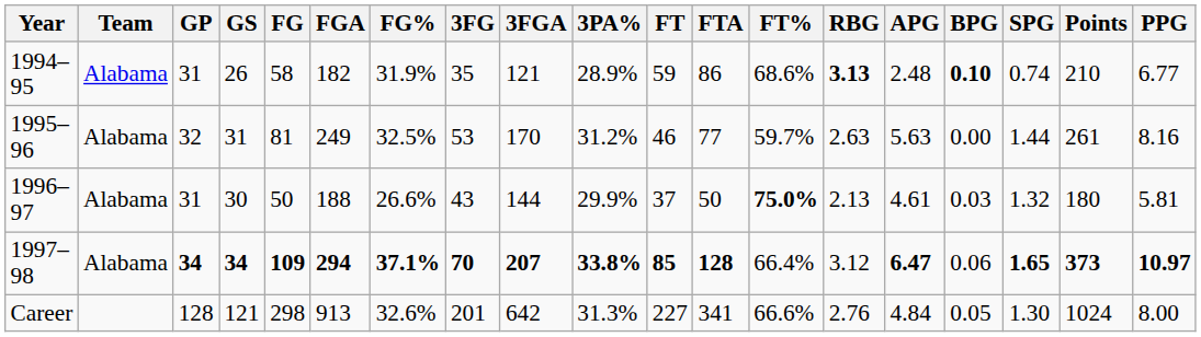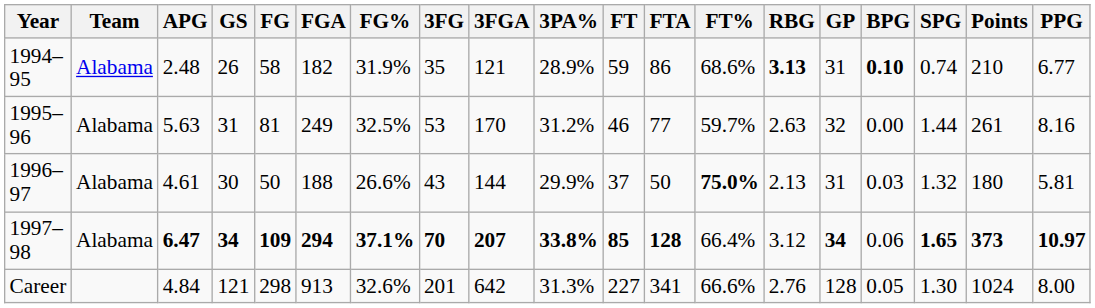 <table class="wikitable">
 <tr>
 <th>Year</th>
 <th>Team</th>
-<th>GP</th>
+<th>APG</th>
 <th>GS</th>
 <th>FG</th>
 <th>FGA</th>
 <th>FG%</th>
 <th>3FG</th>
 <th>3FGA</th>
 <th>3PA%</th>
 <th>FT</th>
 <th>FTA</th>
 <th>FT%</th>
 <th>RBG</th>
-<th>APG</th>
+<th>GP</th>
 <th>BPG</th>
 <th>SPG</th>
 <th>Points</th>
 <th>PPG</th>
 </tr>
 <tr>
 <td>1994–95</td>
 <td><a href='#'>Alabama</a></td>
-<td>31</td>
+<td>2.48</td>
 <td>26</td>
 <td>58</td>
 <td>182</td>
 <td>31.9%</td>
 <td>35</td>
 <td>121</td>
 <td>28.9%</td>
 <td>59</td>
 <td>86</td>
 <td>68.6%</td>
 <td><strong>3.13</strong></td>
-<td>2.48</td>
+<td>31</td>
 <td><strong>0.10</strong></td>
 <td>0.74</td>
 <td>210</td>
 <td>6.77</td>
 </tr>
 <tr>
 <td>1995–96</td>
 <td>Alabama</td>
-<td>32</td>
+<td>5.63</td>
 <td>31</td>
 <td>81</td>
 <td>249</td>
 <td>32.5%</td>
 <td>53</td>
 <td>170</td>
 <td>31.2%</td>
 <td>46</td>
 <td>77</td>
 <td>59.7%</td>
 <td>2.63</td>
-<td>5.63</td>
+<td>32</td>
 <td>0.00</td>
 <td>1.44</td>
 <td>261</td>
 <td>8.16</td>
 </tr>
 <tr>
 <td>1996–97</td>
 <td>Alabama</td>
-<td>31</td>
+<td>4.61</td>
 <td>30</td>
 <td>50</td>
 <td>188</td>
 <td>26.6%</td>
 <td>43</td>
 <td>144</td>
 <td>29.9%</td>
 <td>37</td>
 <td>50</td>
 <td><strong>75.0%</strong></td>
 <td>2.13</td>
-<td>4.61</td>
+<td>31</td>
 <td>0.03</td>
 <td>1.32</td>
 <td>180</td>
 <td>5.81</td>
 </tr>
 <tr>
 <td>1997–98</td>
 <td>Alabama</td>
-<td><strong>34</strong></td>
+<td><strong>6.47</strong></td>
 <td><strong>34</strong></td>
 <td><strong>109</strong></td>
 <td><strong>294</strong></td>
 <td><strong>37.1%</strong></td>
 <td><strong>70</strong></td>
 <td><strong>207</strong></td>
 <td><strong>33.8%</strong></td>
 <td><strong>85</strong></td>
 <td><strong>128</strong></td>
 <td>66.4%</td>
 <td>3.12</td>
-<td><strong>6.47</strong></td>
+<td><strong>34</strong></td>
 <td>0.06</td>
 <td><strong>1.65</strong></td>
 <td><strong>373</strong></td>
 <td><strong>10.97</strong></td>
 </tr>
 <tr>
 <td>Career</td>
 <td></td>
-<td>128</td>
+<td>4.84</td>
 <td>121</td>
 <td>298</td>
 <td>913</td>
 <td>32.6%</td>
 <td>201</td>
 <td>642</td>
 <td>31.3%</td>
 <td>227</td>
 <td>341</td>
 <td>66.6%</td>
 <td>2.76</td>
-<td>4.84</td>
+<td>128</td>
 <td>0.05</td>
 <td>1.30</td>
 <td>1024</td>
 <td>8.00</td>
 </tr>
 </table>
